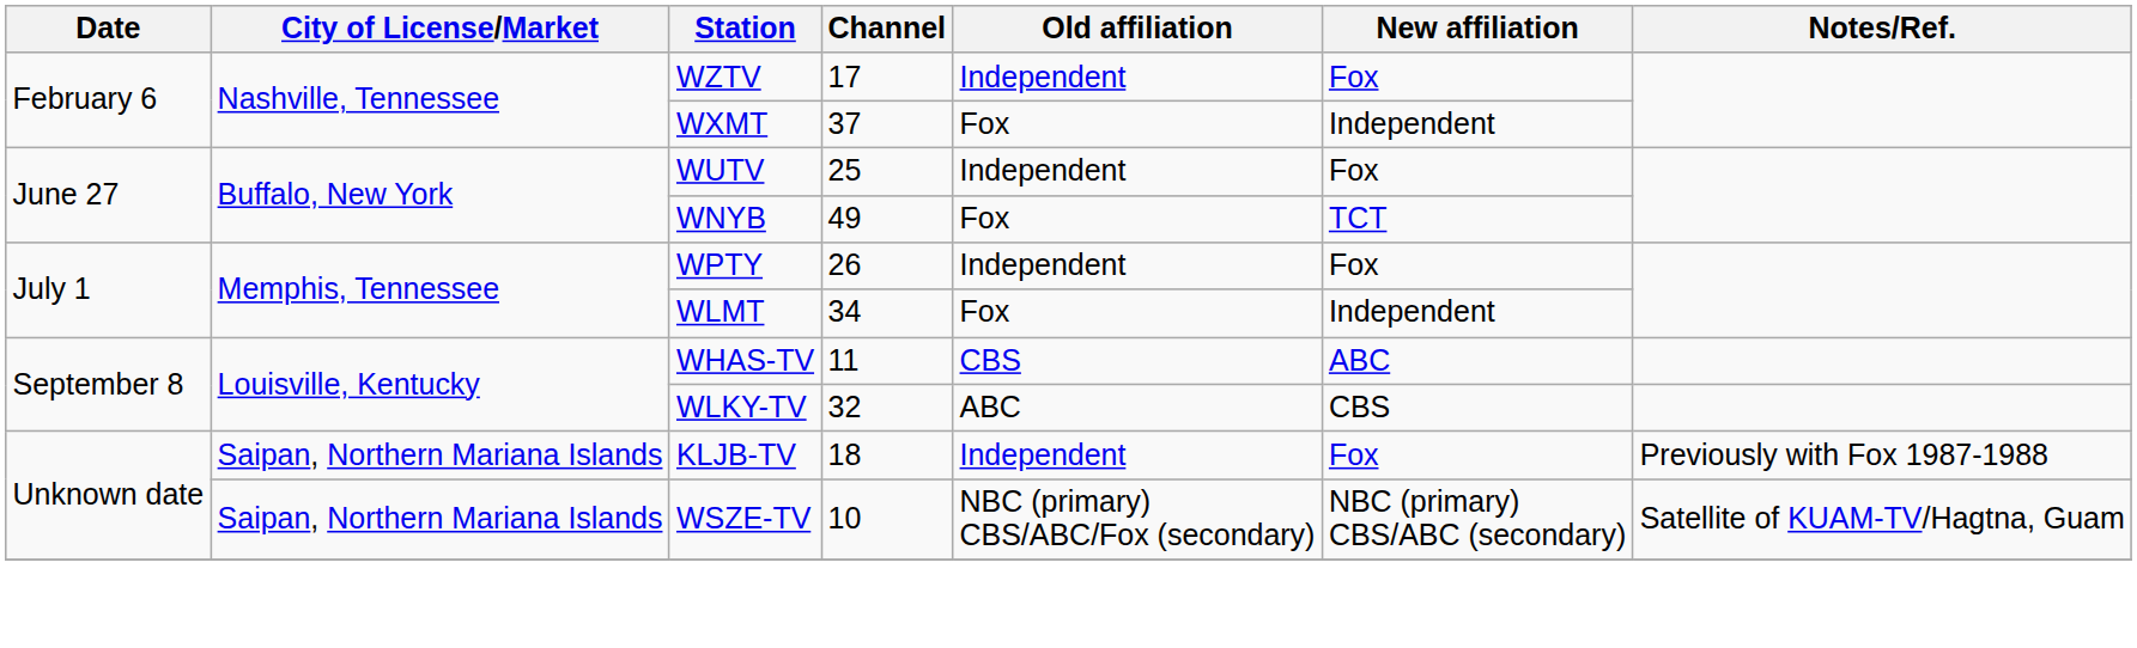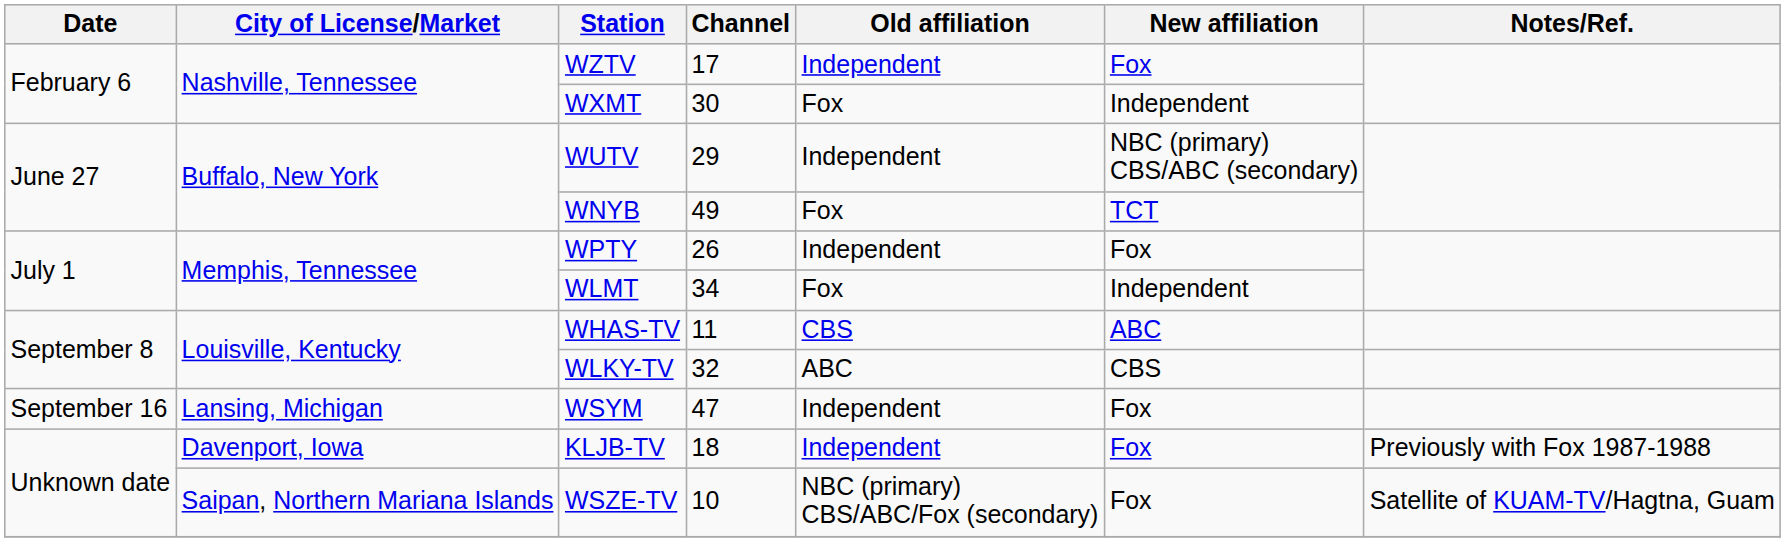 <table class="wikitable sortable">
 <tr>
 <th>Date</th>
 <th><a href='#'>City of License</a>/<a href='#'>Market</a></th>
 <th><a href='#'>Station</a></th>
 <th>Channel</th>
 <th>Old affiliation</th>
 <th>New affiliation</th>
 <th>Notes/Ref.</th>
 </tr>
 <tr>
 <td rowspan="2">February 6</td>
 <td rowspan="2"><a href='#'>Nashville, Tennessee</a></td>
 <td><a href='#'>WZTV</a></td>
 <td>17</td>
 <td><a href='#'>Independent</a></td>
 <td><a href='#'>Fox</a></td>
 <td rowspan="2"></td>
 </tr>
 <tr>
 <td><a href='#'>WXMT</a></td>
-<td>37</td>
+<td>30</td>
 <td>Fox</td>
 <td>Independent</td>
 </tr>
 <tr>
 <td rowspan="2">June 27</td>
 <td rowspan="2"><a href='#'>Buffalo, New York</a></td>
 <td><a href='#'>WUTV</a></td>
-<td>25</td>
+<td>29</td>
 <td>Independent</td>
-<td>Fox</td>
+<td>NBC (primary) <br> CBS/ABC (secondary)</td>
 <td rowspan="2"></td>
 </tr>
 <tr>
 <td><a href='#'>WNYB</a></td>
 <td>49</td>
 <td>Fox</td>
 <td><a href='#'>TCT</a></td>
 </tr>
 <tr>
 <td rowspan="2">July 1</td>
 <td rowspan="2"><a href='#'>Memphis, Tennessee</a></td>
 <td><a href='#'>WPTY</a></td>
 <td>26</td>
 <td>Independent</td>
 <td>Fox</td>
 <td rowspan="2"></td>
 </tr>
 <tr>
 <td><a href='#'>WLMT</a></td>
 <td>34</td>
 <td>Fox</td>
 <td>Independent</td>
 </tr>
 <tr>
 <td rowspan=2>September 8</td>
 <td rowspan=2><a href='#'>Louisville, Kentucky</a></td>
 <td><a href='#'>WHAS-TV</a></td>
 <td>11</td>
 <td><a href='#'>CBS</a></td>
 <td><a href='#'>ABC</a></td>
 <td></td>
 </tr>
 <tr>
 <td><a href='#'>WLKY-TV</a></td>
 <td>32</td>
 <td>ABC</td>
 <td>CBS</td>
 <td></td>
 </tr>
 <tr>
+<td>September 16</td>
+<td><a href='#'>Lansing, Michigan</a></td>
+<td><a href='#'>WSYM</a></td>
+<td>47</td>
+<td>Independent</td>
+<td>Fox</td>
+<td></td>
+</tr>
+<tr>
 <td rowspan=2>Unknown date</td>
-<td><a href='#'>Saipan</a>, <a href='#'>Northern Mariana Islands</a></td>
+<td><a href='#'>Davenport, Iowa</a></td>
 <td><a href='#'>KLJB-TV</a></td>
 <td>18</td>
 <td><a href='#'>Independent</a></td>
 <td><a href='#'>Fox</a></td>
 <td>Previously with Fox 1987-1988</td>
 </tr>
 <tr>
 <td><a href='#'>Saipan</a>, <a href='#'>Northern Mariana Islands</a></td>
 <td><a href='#'>WSZE-TV</a></td>
 <td>10</td>
 <td>NBC (primary) <br> CBS/ABC/Fox (secondary)</td>
-<td>NBC (primary) <br> CBS/ABC (secondary)</td>
+<td>Fox</td>
 <td>Satellite of <a href='#'>KUAM-TV</a>/Hagtna, Guam</td>
 </tr>
 <tr>
 </tr>
 </table>
